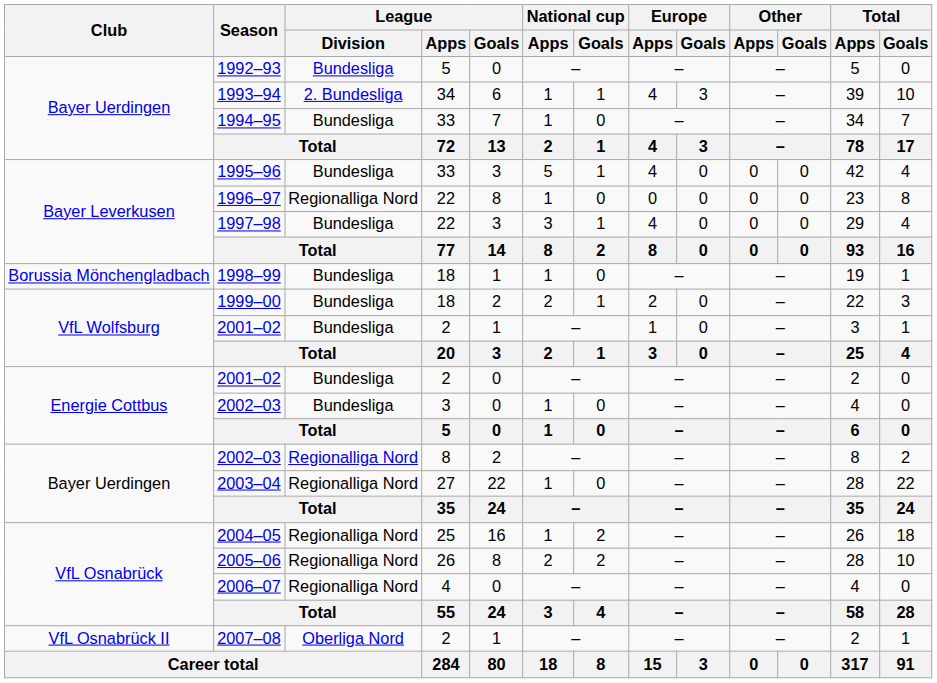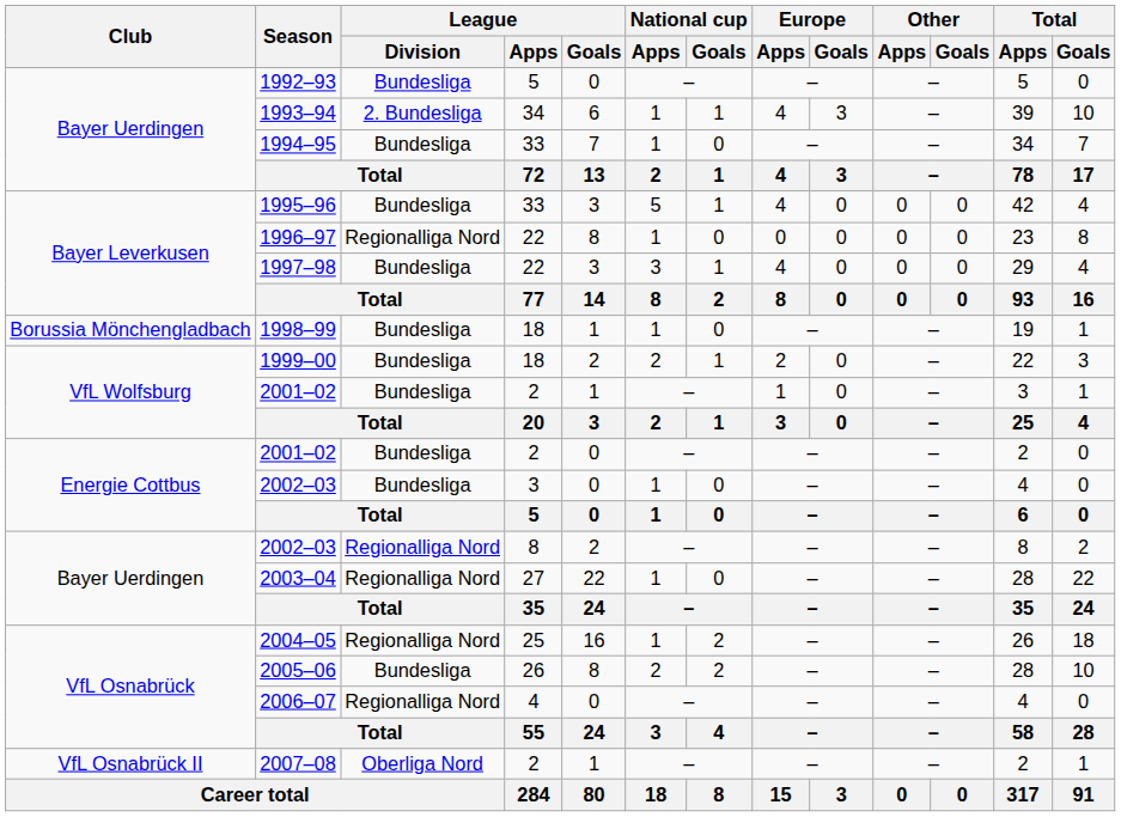 <table class="wikitable" style="text-align: center">
 <tr>
 <th rowspan="2">Club</th>
 <th rowspan="2">Season</th>
 <th colspan="3">League</th>
 <th colspan="2">National cup</th>
 <th colspan="2">Europe</th>
 <th colspan="2">Other</th>
 <th colspan="2">Total</th>
 </tr>
 <tr>
 <th>Division</th>
 <th>Apps</th>
 <th>Goals</th>
 <th>Apps</th>
 <th>Goals</th>
 <th>Apps</th>
 <th>Goals</th>
 <th>Apps</th>
 <th>Goals</th>
 <th>Apps</th>
 <th>Goals</th>
 </tr>
 <tr>
 <td rowspan=4><a href='#'>Bayer Uerdingen</a></td>
 <td><a href='#'>1992–93</a></td>
 <td><a href='#'>Bundesliga</a></td>
 <td>5</td>
 <td>0</td>
 <td colspan="2">–</td>
 <td colspan="2">–</td>
 <td colspan="2">–</td>
 <td>5</td>
 <td>0</td>
 </tr>
 <tr>
 <td><a href='#'>1993–94</a></td>
 <td><a href='#'>2. Bundesliga</a></td>
 <td>34</td>
 <td>6</td>
 <td>1</td>
 <td>1</td>
 <td>4</td>
 <td>3</td>
 <td colspan="2">–</td>
 <td>39</td>
 <td>10</td>
 </tr>
 <tr>
 <td><a href='#'>1994–95</a></td>
 <td>Bundesliga</td>
 <td>33</td>
 <td>7</td>
 <td>1</td>
 <td>0</td>
 <td colspan="2">–</td>
 <td colspan="2">–</td>
 <td>34</td>
 <td>7</td>
 </tr>
 <tr>
 <th colspan=2>Total</th>
 <th>72</th>
 <th>13</th>
 <th>2</th>
 <th>1</th>
 <th>4</th>
 <th>3</th>
 <th colspan="2">–</th>
 <th>78</th>
 <th>17</th>
 </tr>
 <tr>
 <td rowspan=4><a href='#'>Bayer Leverkusen</a></td>
 <td><a href='#'>1995–96</a></td>
 <td>Bundesliga</td>
 <td>33</td>
 <td>3</td>
 <td>5</td>
 <td>1</td>
 <td>4</td>
 <td>0</td>
 <td>0</td>
 <td>0</td>
 <td>42</td>
 <td>4</td>
 </tr>
 <tr>
 <td><a href='#'>1996–97</a></td>
 <td>Regionalliga Nord</td>
 <td>22</td>
 <td>8</td>
 <td>1</td>
 <td>0</td>
 <td>0</td>
 <td>0</td>
 <td>0</td>
 <td>0</td>
 <td>23</td>
 <td>8</td>
 </tr>
 <tr>
 <td><a href='#'>1997–98</a></td>
 <td>Bundesliga</td>
 <td>22</td>
 <td>3</td>
 <td>3</td>
 <td>1</td>
 <td>4</td>
 <td>0</td>
 <td>0</td>
 <td>0</td>
 <td>29</td>
 <td>4</td>
 </tr>
 <tr>
 <th colspan=2>Total</th>
 <th>77</th>
 <th>14</th>
 <th>8</th>
 <th>2</th>
 <th>8</th>
 <th>0</th>
 <th>0</th>
 <th>0</th>
 <th>93</th>
 <th>16</th>
 </tr>
 <tr>
 <td><a href='#'>Borussia Mönchengladbach</a></td>
 <td><a href='#'>1998–99</a></td>
 <td>Bundesliga</td>
 <td>18</td>
 <td>1</td>
 <td>1</td>
 <td>0</td>
 <td colspan="2">–</td>
 <td colspan="2">–</td>
 <td>19</td>
 <td>1</td>
 </tr>
 <tr>
 <td rowspan=3><a href='#'>VfL Wolfsburg</a></td>
 <td><a href='#'>1999–00</a></td>
 <td>Bundesliga</td>
 <td>18</td>
 <td>2</td>
 <td>2</td>
 <td>1</td>
 <td>2</td>
 <td>0</td>
 <td colspan="2">–</td>
 <td>22</td>
 <td>3</td>
 </tr>
 <tr>
 <td><a href='#'>2001–02</a></td>
 <td>Bundesliga</td>
 <td>2</td>
 <td>1</td>
 <td colspan="2">–</td>
 <td>1</td>
 <td>0</td>
 <td colspan="2">–</td>
 <td>3</td>
 <td>1</td>
 </tr>
 <tr>
 <th colspan=2>Total</th>
 <th>20</th>
 <th>3</th>
 <th>2</th>
 <th>1</th>
 <th>3</th>
 <th>0</th>
 <th colspan="2">–</th>
 <th>25</th>
 <th>4</th>
 </tr>
 <tr>
 <td rowspan=3><a href='#'>Energie Cottbus</a></td>
 <td><a href='#'>2001–02</a></td>
 <td>Bundesliga</td>
 <td>2</td>
 <td>0</td>
 <td colspan="2">–</td>
 <td colspan="2">–</td>
 <td colspan="2">–</td>
 <td>2</td>
 <td>0</td>
 </tr>
 <tr>
 <td><a href='#'>2002–03</a></td>
 <td>Bundesliga</td>
 <td>3</td>
 <td>0</td>
 <td>1</td>
 <td>0</td>
 <td colspan="2">–</td>
 <td colspan="2">–</td>
 <td>4</td>
 <td>0</td>
 </tr>
 <tr>
 <th colspan=2>Total</th>
 <th>5</th>
 <th>0</th>
 <th>1</th>
 <th>0</th>
 <th colspan="2">–</th>
 <th colspan="2">–</th>
 <th>6</th>
 <th>0</th>
 </tr>
 <tr>
 <td rowspan=3>Bayer Uerdingen</td>
 <td><a href='#'>2002–03</a></td>
 <td><a href='#'>Regionalliga Nord</a></td>
 <td>8</td>
 <td>2</td>
 <td colspan="2">–</td>
 <td colspan="2">–</td>
 <td colspan="2">–</td>
 <td>8</td>
 <td>2</td>
 </tr>
 <tr>
 <td><a href='#'>2003–04</a></td>
 <td>Regionalliga Nord</td>
 <td>27</td>
 <td>22</td>
 <td>1</td>
 <td>0</td>
 <td colspan="2">–</td>
 <td colspan="2">–</td>
 <td>28</td>
 <td>22</td>
 </tr>
 <tr>
 <th colspan=2>Total</th>
 <th>35</th>
 <th>24</th>
 <th colspan="2">–</th>
 <th colspan="2">–</th>
 <th colspan="2">–</th>
 <th>35</th>
 <th>24</th>
 </tr>
 <tr>
 <td rowspan=4><a href='#'>VfL Osnabrück</a></td>
 <td><a href='#'>2004–05</a></td>
 <td>Regionalliga Nord</td>
 <td>25</td>
 <td>16</td>
 <td>1</td>
 <td>2</td>
 <td colspan="2">–</td>
 <td colspan="2">–</td>
 <td>26</td>
 <td>18</td>
 </tr>
 <tr>
 <td><a href='#'>2005–06</a></td>
-<td>Regionalliga Nord</td>
+<td>Bundesliga</td>
 <td>26</td>
 <td>8</td>
 <td>2</td>
 <td>2</td>
 <td colspan="2">–</td>
 <td colspan="2">–</td>
 <td>28</td>
 <td>10</td>
 </tr>
 <tr>
 <td><a href='#'>2006–07</a></td>
 <td>Regionalliga Nord</td>
 <td>4</td>
 <td>0</td>
 <td colspan="2">–</td>
 <td colspan="2">–</td>
 <td colspan="2">–</td>
 <td>4</td>
 <td>0</td>
 </tr>
 <tr>
 <th colspan=2>Total</th>
 <th>55</th>
 <th>24</th>
 <th>3</th>
 <th>4</th>
 <th colspan="2">–</th>
 <th colspan="2">–</th>
 <th>58</th>
 <th>28</th>
 </tr>
 <tr>
 <td><a href='#'>VfL Osnabrück II</a></td>
 <td><a href='#'>2007–08</a></td>
 <td><a href='#'>Oberliga Nord</a></td>
 <td>2</td>
 <td>1</td>
 <td colspan="2">–</td>
 <td colspan="2">–</td>
 <td colspan="2">–</td>
 <td>2</td>
 <td>1</td>
 </tr>
 <tr>
 <th colspan=3><strong>Career total</strong></th>
 <th>284</th>
 <th>80</th>
 <th>18</th>
 <th>8</th>
 <th>15</th>
 <th>3</th>
 <th>0</th>
 <th>0</th>
 <th>317</th>
 <th>91</th>
 </tr>
 </table>
